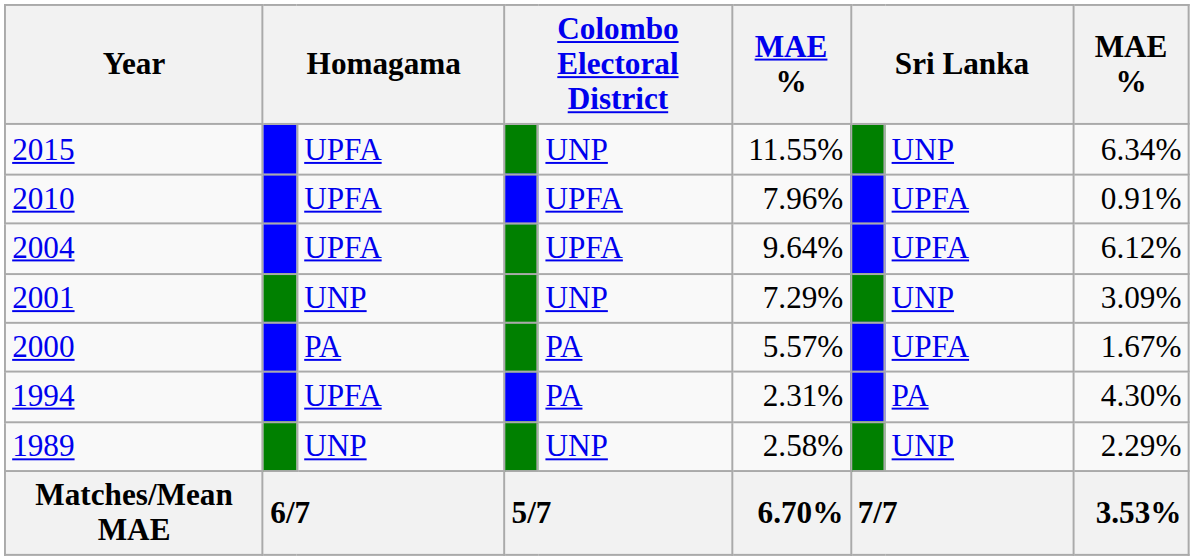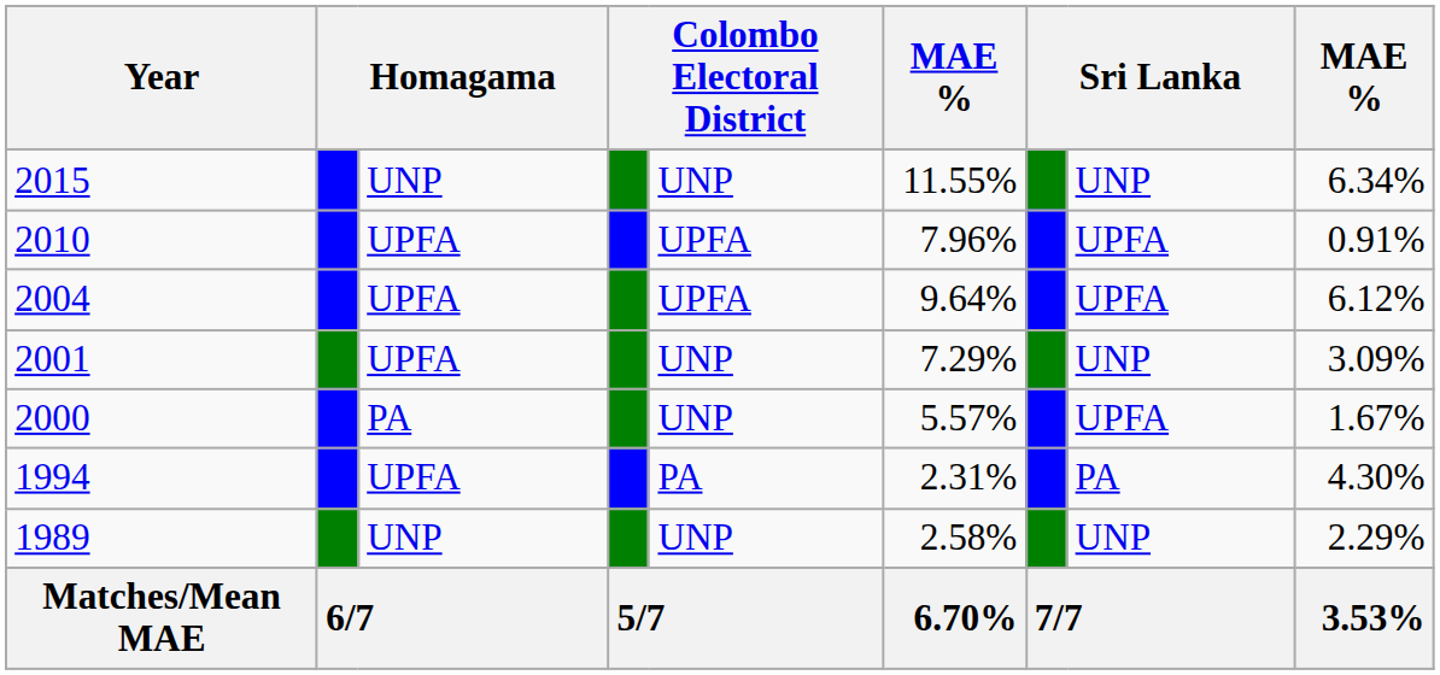 <table class="wikitable">
 <tr>
 <th>Year</th>
 <th colspan="2" width="144px">Homagama</th>
 <th colspan="2" width="144px"><a href='#'>Colombo Electoral District</a></th>
 <th><a href='#'>MAE</a> %</th>
 <th colspan="2" width="144px">Sri Lanka</th>
 <th>MAE %</th>
 </tr>
 <tr>
 <td><a href='#'>2015</a></td>
 <td style="background-color:blue;" width="10px"></td>
-<td style="text-align:left;"><a href='#'>UPFA</a></td>
+<td style="text-align:left;"><a href='#'>UNP</a></td>
 <td style="background-color:green;" width="10px"></td>
 <td style="text-align:left;"><a href='#'>UNP</a></td>
 <td style="text-align:right;">11.55%</td>
 <td style="background-color:green;" width="10px"></td>
 <td style="text-align:left;"><a href='#'>UNP</a></td>
 <td style="text-align:right;">6.34%</td>
 </tr>
 <tr>
 <td><a href='#'>2010</a></td>
 <td style="background-color:blue;" width="10px"></td>
 <td style="text-align:left;"><a href='#'>UPFA</a></td>
 <td style="background-color:blue;" width="10px"></td>
 <td style="text-align:left;"><a href='#'>UPFA</a></td>
 <td style="text-align:right;">7.96%</td>
 <td style="background-color:blue;" width="10px"></td>
 <td style="text-align:left;"><a href='#'>UPFA</a></td>
 <td style="text-align:right;">0.91%</td>
 </tr>
 <tr>
 <td><a href='#'>2004</a></td>
 <td style="background-color:blue;" width="10px"></td>
 <td style="text-align:left;"><a href='#'>UPFA</a></td>
 <td style="background-color:green;" width="10px"></td>
 <td style="text-align:left;"><a href='#'>UPFA</a></td>
 <td style="text-align:right;">9.64%</td>
 <td style="background-color:blue;" width="10px"></td>
 <td style="text-align:left;"><a href='#'>UPFA</a></td>
 <td style="text-align:right;">6.12%</td>
 </tr>
 <tr>
 <td><a href='#'>2001</a></td>
 <td style="background-color:green;" width="10px"></td>
-<td style="text-align:left;"><a href='#'>UNP</a></td>
+<td style="text-align:left;"><a href='#'>UPFA</a></td>
 <td style="background-color:green;" width="10px"></td>
 <td style="text-align:left;"><a href='#'>UNP</a></td>
 <td style="text-align:right;">7.29%</td>
 <td style="background-color:green;" width="10px"></td>
 <td style="text-align:left;"><a href='#'>UNP</a></td>
 <td style="text-align:right;">3.09%</td>
 </tr>
 <tr>
 <td><a href='#'>2000</a></td>
 <td style="background-color:blue;" width="10px"></td>
 <td style="text-align:left;"><a href='#'>PA</a></td>
 <td style="background-color:green;" width="10px"></td>
-<td style="text-align:left;"><a href='#'>PA</a></td>
+<td style="text-align:left;"><a href='#'>UNP</a></td>
 <td style="text-align:right;">5.57%</td>
 <td style="background-color:blue;" width="10px"></td>
 <td style="text-align:left;"><a href='#'>UPFA</a></td>
 <td style="text-align:right;">1.67%</td>
 </tr>
 <tr>
 <td><a href='#'>1994</a></td>
 <td style="background-color:blue;" width="10px"></td>
 <td style="text-align:left;"><a href='#'>UPFA</a></td>
 <td style="background-color:blue;" width="10px"></td>
 <td style="text-align:left;"><a href='#'>PA</a></td>
 <td style="text-align:right;">2.31%</td>
 <td style="background-color:blue;" width="10px"></td>
 <td style="text-align:left;"><a href='#'>PA</a></td>
 <td style="text-align:right;">4.30%</td>
 </tr>
 <tr>
 <td><a href='#'>1989</a></td>
 <td style="background-color:green;" width="10px"></td>
 <td style="text-align:left;"><a href='#'>UNP</a></td>
 <td style="background-color:green;" width="10px"></td>
 <td style="text-align:left;"><a href='#'>UNP</a></td>
 <td style="text-align:right;">2.58%</td>
 <td style="background-color:green;" width="10px"></td>
 <td style="text-align:left;"><a href='#'>UNP</a></td>
 <td style="text-align:right;">2.29%</td>
 </tr>
 <tr>
 <th>Matches/Mean MAE</th>
 <th style="text-align:left;"colspan="2" width="144px">6/7</th>
 <th style="text-align:left;"colspan="2" width="144px">5/7</th>
 <th style="text-align:right;">6.70%</th>
 <th style="text-align:left;"colspan="2" width="144px">7/7</th>
 <th style="text-align:right;">3.53%</th>
 </tr>
 </table>
